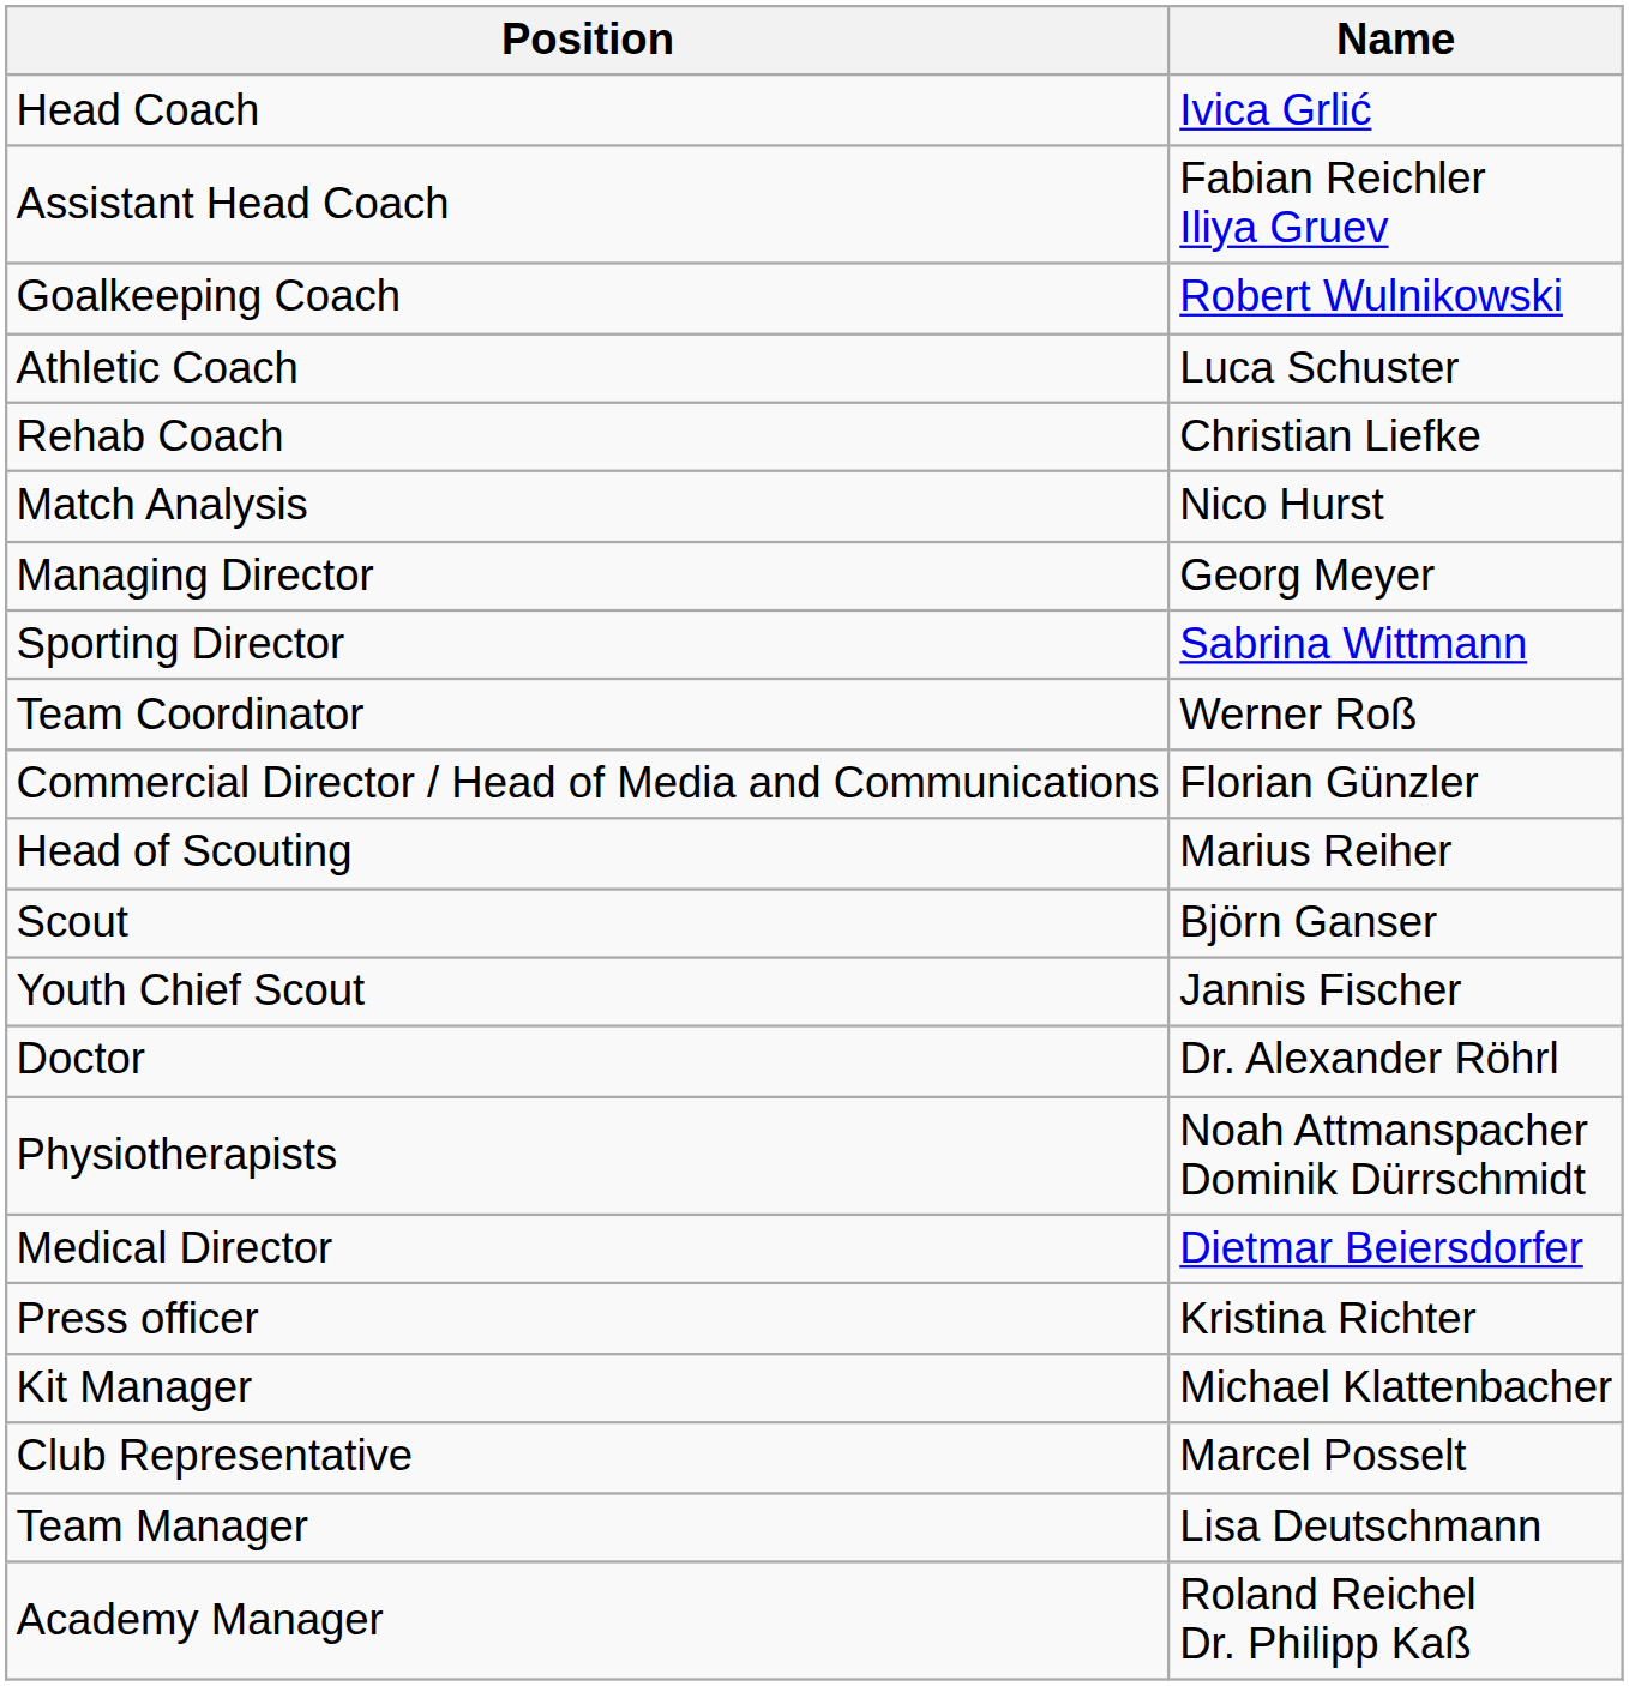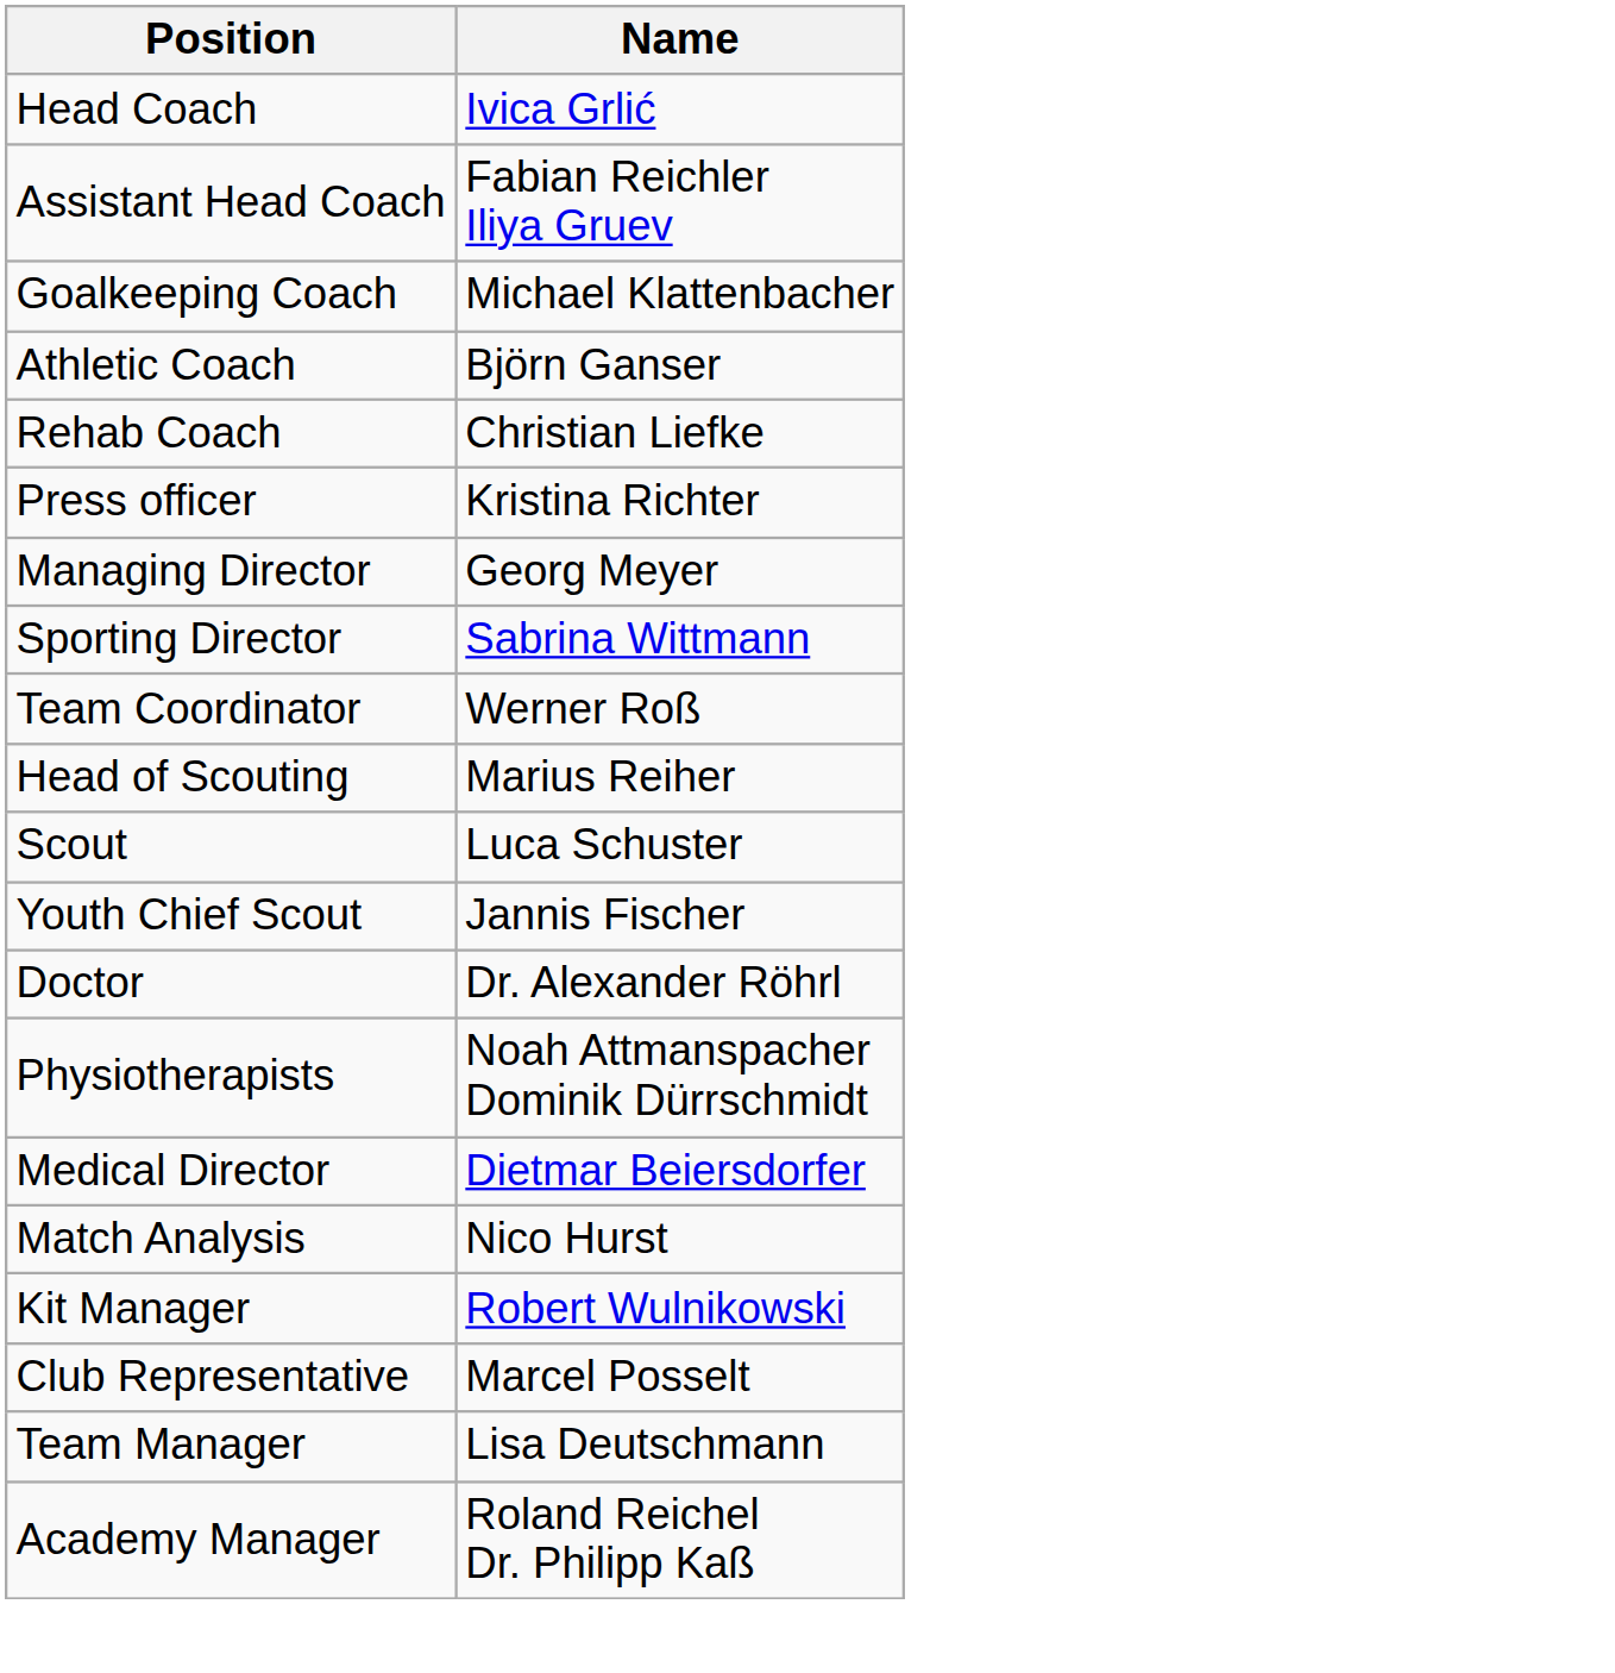 <table class="wikitable">
 <tr>
 <th>Position</th>
 <th>Name</th>
 </tr>
 <tr>
 <td>Head Coach</td>
 <td> <a href='#'>Ivica Grlić</a></td>
 </tr>
 <tr>
 <td>Assistant Head Coach</td>
 <td> Fabian Reichler <br>  <a href='#'>Iliya Gruev</a></td>
 </tr>
 <tr>
 <td>Goalkeeping Coach</td>
-<td> <a href='#'>Robert Wulnikowski</a></td>
+<td> Michael Klattenbacher</td>
 </tr>
 <tr>
 <td>Athletic Coach</td>
-<td> Luca Schuster</td>
+<td> 	Björn Ganser</td>
 </tr>
 <tr>
 <td>Rehab Coach</td>
 <td> Christian Liefke</td>
 </tr>
 <tr>
-<td>Match Analysis</td>
-<td> Nico Hurst</td>
+<td>Press officer</td>
+<td> Kristina Richter</td>
 </tr>
 <tr>
 <td>Managing Director</td>
 <td> Georg Meyer</td>
 </tr>
 <tr>
 <td>Sporting Director</td>
 <td> <a href='#'>Sabrina Wittmann</a></td>
 </tr>
 <tr>
 <td>Team Coordinator</td>
 <td> Werner Roß</td>
 </tr>
 <tr>
-<td>Commercial Director / Head of Media and Communications</td>
-<td> Florian Günzler</td>
-</tr>
-<tr>
 <td>Head of Scouting</td>
 <td> Marius Reiher</td>
 </tr>
 <tr>
 <td>Scout</td>
-<td> 	Björn Ganser</td>
+<td> Luca Schuster</td>
 </tr>
 <tr>
 <td>Youth Chief Scout</td>
 <td> 	Jannis Fischer</td>
 </tr>
 <tr>
 <td>Doctor</td>
 <td> Dr. Alexander Röhrl</td>
 </tr>
 <tr>
 <td>Physiotherapists</td>
 <td> Noah Attmanspacher <br>  Dominik Dürrschmidt</td>
 </tr>
 <tr>
 <td>Medical Director</td>
 <td> <a href='#'>Dietmar Beiersdorfer</a></td>
 </tr>
 <tr>
-<td>Press officer</td>
-<td> Kristina Richter</td>
+<td>Match Analysis</td>
+<td> Nico Hurst</td>
 </tr>
 <tr>
 <td>Kit Manager</td>
-<td> Michael Klattenbacher</td>
+<td> <a href='#'>Robert Wulnikowski</a></td>
 </tr>
 <tr>
 <td>Club Representative</td>
 <td> Marcel Posselt</td>
 </tr>
 <tr>
 <td>Team Manager</td>
 <td> Lisa Deutschmann</td>
 </tr>
 <tr>
 <td>Academy Manager</td>
 <td> Roland Reichel <br>  Dr. Philipp Kaß</td>
 </tr>
 </table>
